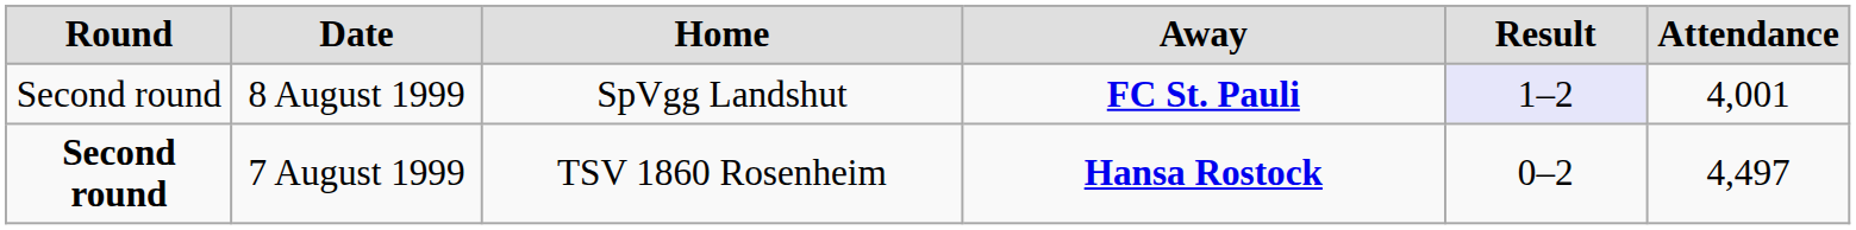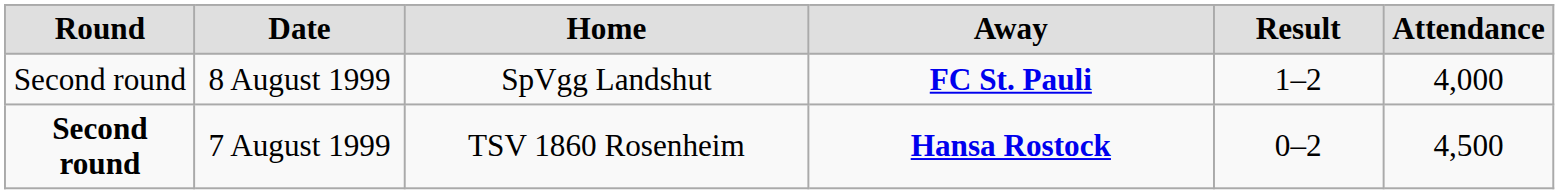 <table class="wikitable">
 <tr style="text-align:center; background:#dfdfdf;">
 <td style="width:90px;"><strong>Round</strong></td>
 <td style="width:100px;"><strong>Date</strong></td>
 <td style="width:200px;"><strong>Home</strong></td>
 <td style="width:200px;"><strong>Away</strong></td>
 <td style="width:80px;"><strong>Result</strong></td>
 <td style="width:80px;"><strong>Attendance</strong></td>
 </tr>
 <tr style="text-align:center;">
 <td>Second round</td>
 <td>8 August 1999</td>
 <td>SpVgg Landshut</td>
 <td><strong><a href='#'>FC St. Pauli</a></strong></td>
-<td style="background: lavender;">1–2</td>
-<td>4,001</td>
+<td>1–2</td>
+<td>4,000</td>
 </tr>
 <tr style="text-align:center;">
 <td><strong>Second round</strong></td>
 <td>7 August 1999</td>
 <td>TSV 1860 Rosenheim</td>
 <td><strong><a href='#'>Hansa Rostock</a></strong></td>
 <td>0–2</td>
-<td>4,497</td>
+<td>4,500</td>
 </tr>
 </table>
